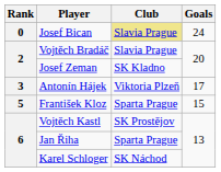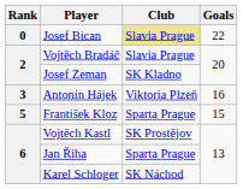 <table class="wikitable" style="text-align:center">
 <tr>
 <th>Rank</th>
 <th>Player</th>
 <th>Club</th>
 <th>Goals</th>
 </tr>
 <tr>
 <th>0</th>
 <td align="left"> <a href='#'>Josef Bican</a></td>
 <td align="left" style="background: khaki;"><a href='#'>Slavia Prague</a></td>
-<td>24</td>
+<td>22</td>
 </tr>
 <tr>
 <th rowspan="2">2</th>
 <td align="left"> <a href='#'>Vojtěch Bradáč</a></td>
 <td align="left"><a href='#'>Slavia Prague</a></td>
 <td rowspan="2">20</td>
 </tr>
 <tr>
 <td align="left"> <a href='#'>Josef Zeman</a></td>
 <td align="left"><a href='#'>SK Kladno</a></td>
 </tr>
 <tr>
 <th>3</th>
 <td align="left"> <a href='#'>Antonín Hájek</a></td>
 <td align="left"><a href='#'>Viktoria Plzeň</a></td>
-<td>17</td>
+<td>16</td>
 </tr>
 <tr>
 <th>5</th>
 <td align="left"> <a href='#'>František Kloz</a></td>
 <td align="left"><a href='#'>Sparta Prague</a></td>
 <td>15</td>
 </tr>
 <tr>
 <th rowspan="3">6</th>
 <td align="left"> <a href='#'>Vojtěch Kastl</a></td>
 <td align="left"><a href='#'>SK Prostějov</a></td>
 <td rowspan="3">13</td>
 </tr>
 <tr>
 <td align="left"> <a href='#'>Jan Řiha</a></td>
 <td align="left"><a href='#'>Sparta Prague</a></td>
 </tr>
 <tr>
 <td align="left"> <a href='#'>Karel Schloger</a></td>
 <td align="left"><a href='#'>SK Náchod</a></td>
 </tr>
 </table>
